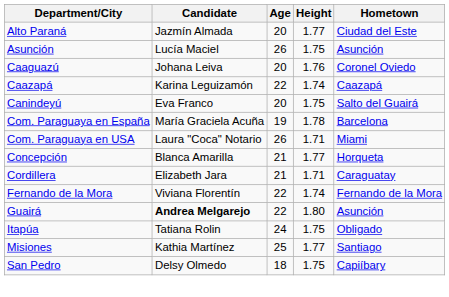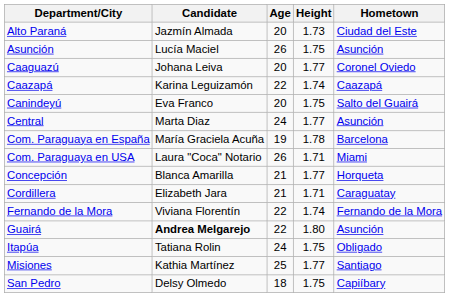 <table class="sortable wikitable">
 <tr>
 <th>Department/City</th>
 <th>Candidate</th>
 <th>Age</th>
 <th>Height</th>
 <th>Hometown</th>
 </tr>
 <tr>
 <td> <a href='#'>Alto Paraná</a></td>
 <td>Jazmín Almada</td>
 <td align="center">20</td>
-<td align="center">1.77</td>
+<td align="center">1.73</td>
 <td><a href='#'>Ciudad del Este</a></td>
 </tr>
 <tr>
 <td> <a href='#'>Asunción</a></td>
 <td>Lucía Maciel</td>
 <td align="center">26</td>
 <td align="center">1.75</td>
 <td><a href='#'>Asunción</a></td>
 </tr>
 <tr>
 <td> <a href='#'>Caaguazú</a></td>
 <td>Johana Leiva</td>
 <td align="center">20</td>
-<td align="center">1.76</td>
+<td align="center">1.77</td>
 <td><a href='#'>Coronel Oviedo</a></td>
 </tr>
 <tr>
 <td> <a href='#'>Caazapá</a></td>
 <td>Karina Leguizamón</td>
 <td align="center">22</td>
 <td align="center">1.74</td>
 <td><a href='#'>Caazapá</a></td>
 </tr>
 <tr>
 <td> <a href='#'>Canindeyú</a></td>
 <td>Eva Franco</td>
 <td align="center">20</td>
 <td align="center">1.75</td>
 <td><a href='#'>Salto del Guairá</a></td>
+</tr>
+<tr>
+<td> <a href='#'>Central</a></td>
+<td>Marta Diaz</td>
+<td align="center">24</td>
+<td align="center">1.77</td>
+<td><a href='#'>Asunción</a></td>
 </tr>
 <tr>
 <td> <a href='#'>Com. Paraguaya en España</a></td>
 <td>María Graciela Acuña</td>
 <td align="center">19</td>
 <td align="center">1.78</td>
 <td><a href='#'>Barcelona</a></td>
 </tr>
 <tr>
 <td> <a href='#'>Com. Paraguaya en USA</a></td>
 <td>Laura "Coca" Notario</td>
 <td align="center">26</td>
 <td align="center">1.71</td>
 <td><a href='#'>Miami</a></td>
 </tr>
 <tr>
 <td> <a href='#'>Concepción</a></td>
 <td>Blanca Amarilla</td>
 <td align="center">21</td>
 <td align="center">1.77</td>
 <td><a href='#'>Horqueta</a></td>
 </tr>
 <tr>
 <td> <a href='#'>Cordillera</a></td>
 <td>Elizabeth Jara</td>
 <td align="center">21</td>
 <td align="center">1.71</td>
 <td><a href='#'>Caraguatay</a></td>
 </tr>
 <tr>
 <td> <a href='#'>Fernando de la Mora</a></td>
 <td>Viviana Florentín</td>
 <td align="center">22</td>
 <td align="center">1.74</td>
 <td><a href='#'>Fernando de la Mora</a></td>
 </tr>
 <tr>
 <td> <a href='#'>Guairá</a></td>
 <td><strong>Andrea Melgarejo</strong></td>
 <td align="center">22</td>
 <td align="center">1.80</td>
 <td><a href='#'>Asunción</a></td>
 </tr>
 <tr>
 <td> <a href='#'>Itapúa</a></td>
 <td>Tatiana Rolin</td>
 <td align="center">24</td>
 <td align="center">1.75</td>
 <td><a href='#'>Obligado</a></td>
 </tr>
 <tr>
 <td>  <a href='#'>Misiones</a></td>
 <td>Kathia Martínez</td>
 <td align="center">25</td>
 <td align="center">1.77</td>
 <td><a href='#'>Santiago</a></td>
 </tr>
 <tr>
 <td> <a href='#'>San Pedro</a></td>
 <td>Delsy Olmedo</td>
 <td align="center">18</td>
 <td align="center">1.75</td>
 <td><a href='#'>Capiíbary</a></td>
 </tr>
 </table>
